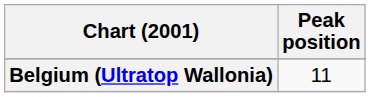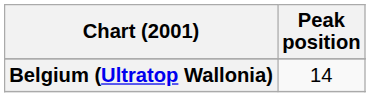 <table class="wikitable plainrowheaders sortable" style="text-align:center;">
 <tr>
 <th scope="col">Chart (2001)</th>
 <th scope="col">Peak<br>position</th>
 </tr>
 <tr>
 </tr>
 <tr>
 </tr>
 <tr>
 <th scope="row">Belgium (<a href='#'>Ultratop</a> Wallonia)</th>
-<td align="center">11</td>
+<td align="center">14</td>
 </tr>
 <tr>
 </tr>
 <tr>
 </tr>
 <tr>
 </tr>
 <tr>
 </tr>
 <tr>
 </tr>
 <tr>
 </tr>
 <tr>
 </tr>
 <tr>
 </tr>
 </table>
